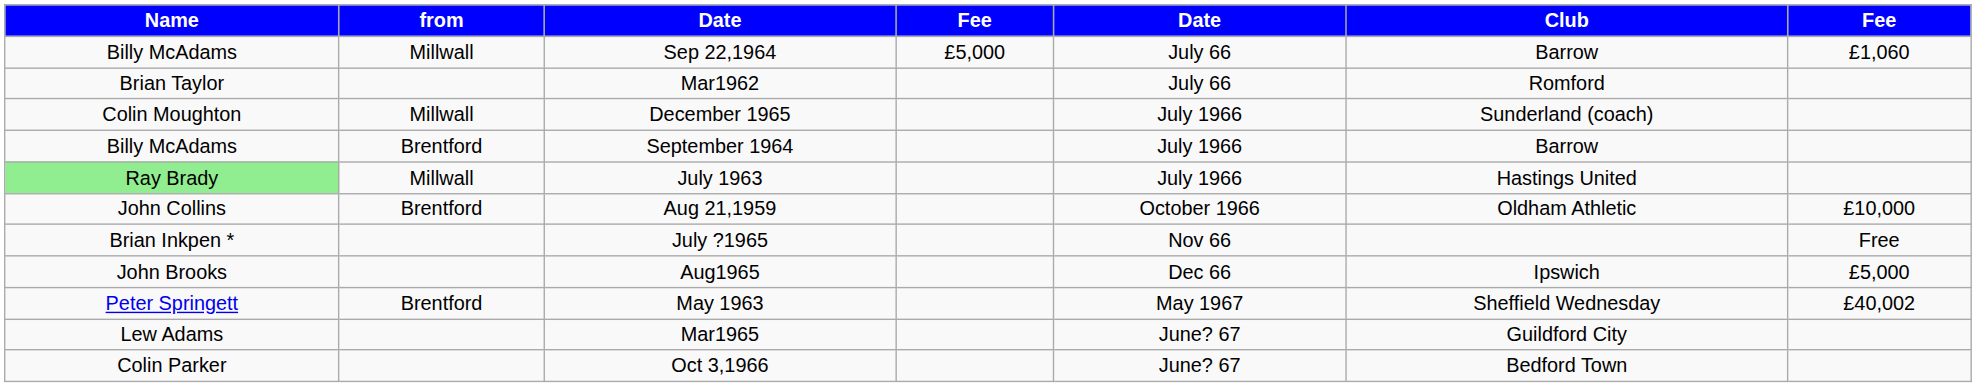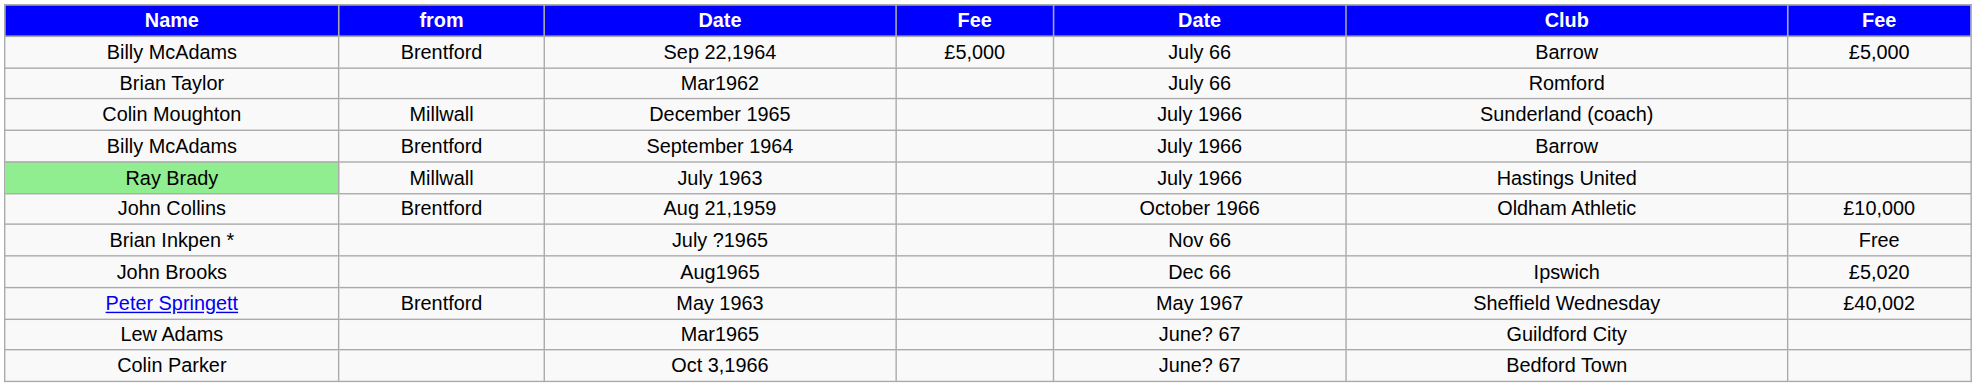 <table class="wikitable" style="text-align:center; font-size:90%; width:90%;">
 <tr>
 <th style="background:#0000FF; color:#FFFFFF; text-align:center;"><strong>Name</strong></th>
 <th style="background:#0000FF; color:#FFFFFF; text-align:center;">from</th>
 <th style="background:#0000FF; color:#FFFFFF; text-align:center;">Date</th>
 <th style="background:#0000FF; color:#FFFFFF; text-align:center;">Fee</th>
 <th style="background:#0000FF; color:#FFFFFF; text-align:center;"><strong>Date</strong></th>
 <th style="background:#0000FF; color:#FFFFFF; text-align:center;">Club</th>
 <th style="background:#0000FF; color:#FFFFFF; text-align:center;"><strong>Fee</strong></th>
 </tr>
 <tr>
 <td>Billy McAdams</td>
-<td>Millwall</td>
+<td>Brentford</td>
 <td>Sep 22,1964</td>
 <td>£5,000</td>
 <td>July 66</td>
 <td>Barrow</td>
-<td>£1,060</td>
+<td>£5,000</td>
 </tr>
 <tr>
 <td>Brian Taylor</td>
 <td></td>
 <td>Mar1962</td>
 <td></td>
 <td>July 66</td>
 <td>Romford</td>
 <td></td>
 </tr>
 <tr>
 <td>Colin Moughton</td>
 <td>Millwall</td>
 <td>December 1965</td>
 <td></td>
 <td>July 1966</td>
 <td>Sunderland (coach)</td>
 <td></td>
 </tr>
 <tr>
 <td>Billy McAdams</td>
 <td>Brentford</td>
 <td>September 1964</td>
 <td></td>
 <td>July 1966</td>
 <td>Barrow</td>
 <td></td>
 </tr>
 <tr>
 <td style="background: lightgreen;">Ray Brady</td>
 <td>Millwall</td>
 <td>July 1963</td>
 <td></td>
 <td>July 1966</td>
 <td>Hastings United</td>
 <td></td>
 </tr>
 <tr>
 <td>John Collins</td>
 <td>Brentford</td>
 <td>Aug 21,1959</td>
 <td></td>
 <td>October 1966</td>
 <td>Oldham Athletic</td>
 <td>£10,000</td>
 </tr>
 <tr>
 <td>Brian Inkpen *</td>
 <td></td>
 <td>July ?1965</td>
 <td></td>
 <td>Nov 66</td>
 <td></td>
 <td>Free</td>
 </tr>
 <tr>
 <td>John Brooks</td>
 <td></td>
 <td>Aug1965</td>
 <td></td>
 <td>Dec 66</td>
 <td>Ipswich</td>
-<td>£5,000</td>
+<td>£5,020</td>
 </tr>
 <tr>
 <td><a href='#'>Peter Springett</a></td>
 <td>Brentford</td>
 <td>May 1963</td>
 <td></td>
 <td>May 1967</td>
 <td>Sheffield Wednesday</td>
 <td>£40,002</td>
 </tr>
 <tr>
 <td>Lew Adams</td>
 <td></td>
 <td>Mar1965</td>
 <td></td>
 <td>June? 67</td>
 <td>Guildford City</td>
 <td></td>
 </tr>
 <tr>
 <td>Colin Parker</td>
 <td></td>
 <td>Oct 3,1966</td>
 <td></td>
 <td>June? 67</td>
 <td>Bedford Town</td>
 <td></td>
 </tr>
 </table>
